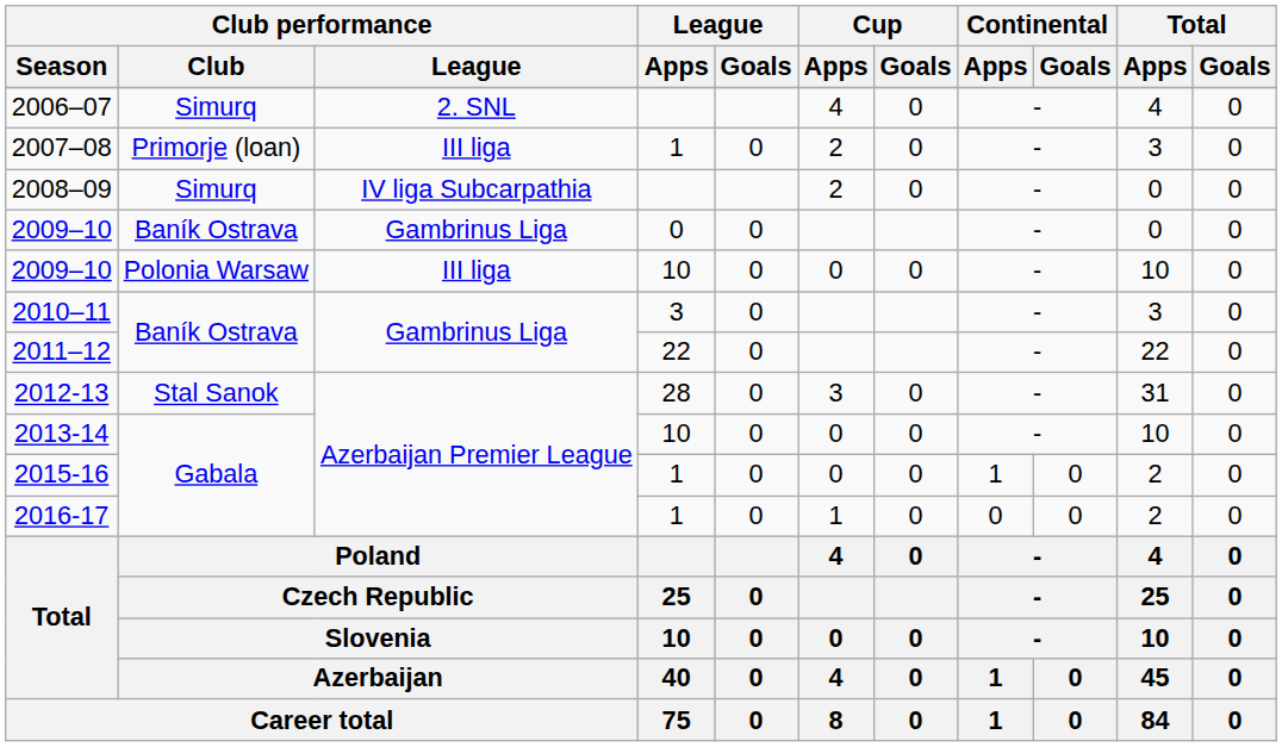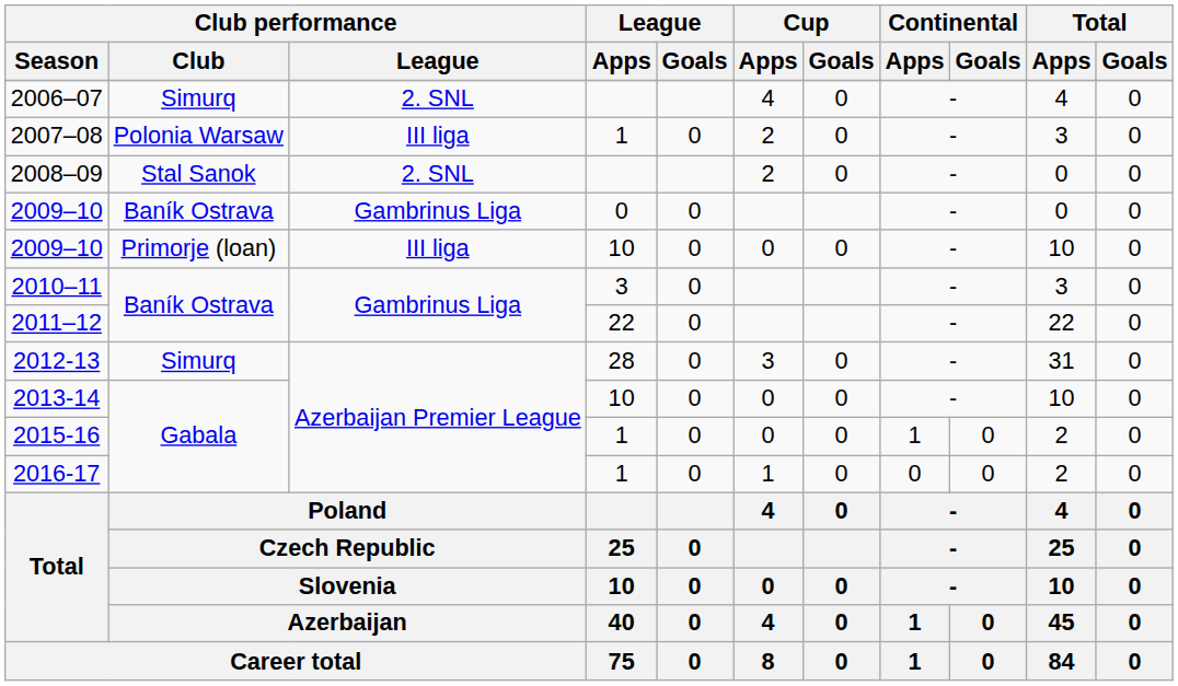 <table class="wikitable" style="text-align:center">
 <tr>
 <th colspan=3>Club performance</th>
 <th colspan=2>League</th>
 <th colspan=2>Cup</th>
 <th colspan=2>Continental</th>
 <th colspan=2>Total</th>
 </tr>
 <tr>
 <th>Season</th>
 <th>Club</th>
 <th>League</th>
 <th>Apps</th>
 <th>Goals</th>
 <th>Apps</th>
 <th>Goals</th>
 <th>Apps</th>
 <th>Goals</th>
 <th>Apps</th>
 <th>Goals</th>
 </tr>
 <tr>
 </tr>
 <tr>
 <td>2006–07</td>
 <td><a href='#'>Simurq</a></td>
 <td><a href='#'>2. SNL</a></td>
 <td></td>
 <td></td>
 <td>4</td>
 <td>0</td>
 <td colspan="2">-</td>
 <td>4</td>
 <td>0</td>
 </tr>
 <tr>
 <td>2007–08</td>
-<td><a href='#'>Primorje</a> (loan)</td>
+<td><a href='#'>Polonia Warsaw</a></td>
 <td><a href='#'>III liga</a></td>
 <td>1</td>
 <td>0</td>
 <td>2</td>
 <td>0</td>
 <td colspan="2">-</td>
 <td>3</td>
 <td>0</td>
 </tr>
 <tr>
 <td>2008–09</td>
-<td><a href='#'>Simurq</a></td>
-<td><a href='#'>IV liga Subcarpathia</a></td>
+<td><a href='#'>Stal Sanok</a></td>
+<td><a href='#'>2. SNL</a></td>
 <td></td>
 <td></td>
 <td>2</td>
 <td>0</td>
 <td colspan="2">-</td>
 <td>0</td>
 <td>0</td>
 </tr>
 <tr>
 <td><a href='#'>2009–10</a></td>
 <td><a href='#'>Baník Ostrava</a></td>
 <td><a href='#'>Gambrinus Liga</a></td>
 <td>0</td>
 <td>0</td>
 <td></td>
 <td></td>
 <td colspan="2">-</td>
 <td>0</td>
 <td>0</td>
 </tr>
 <tr>
 <td><a href='#'>2009–10</a></td>
-<td><a href='#'>Polonia Warsaw</a></td>
+<td><a href='#'>Primorje</a> (loan)</td>
 <td><a href='#'>III liga</a></td>
 <td>10</td>
 <td>0</td>
 <td>0</td>
 <td>0</td>
 <td colspan="2">-</td>
 <td>10</td>
 <td>0</td>
 </tr>
 <tr>
 <td><a href='#'>2010–11</a></td>
 <td rowspan="2"><a href='#'>Baník Ostrava</a></td>
 <td rowspan="2"><a href='#'>Gambrinus Liga</a></td>
 <td>3</td>
 <td>0</td>
 <td></td>
 <td></td>
 <td colspan="2">-</td>
 <td>3</td>
 <td>0</td>
 </tr>
 <tr>
 <td><a href='#'>2011–12</a></td>
 <td>22</td>
 <td>0</td>
 <td></td>
 <td></td>
 <td colspan="2">-</td>
 <td>22</td>
 <td>0</td>
 </tr>
 <tr>
 <td><a href='#'>2012-13</a></td>
-<td><a href='#'>Stal Sanok</a></td>
+<td><a href='#'>Simurq</a></td>
 <td rowspan="4"><a href='#'>Azerbaijan Premier League</a></td>
 <td>28</td>
 <td>0</td>
 <td>3</td>
 <td>0</td>
 <td colspan="2">-</td>
 <td>31</td>
 <td>0</td>
 </tr>
 <tr>
 <td><a href='#'>2013-14</a></td>
 <td rowspan="3"><a href='#'>Gabala</a></td>
 <td>10</td>
 <td>0</td>
 <td>0</td>
 <td>0</td>
 <td colspan="2">-</td>
 <td>10</td>
 <td>0</td>
 </tr>
 <tr>
 <td><a href='#'>2015-16</a></td>
 <td>1</td>
 <td>0</td>
 <td>0</td>
 <td>0</td>
 <td>1</td>
 <td>0</td>
 <td>2</td>
 <td>0</td>
 </tr>
 <tr>
 <td><a href='#'>2016-17</a></td>
 <td>1</td>
 <td>0</td>
 <td>1</td>
 <td>0</td>
 <td>0</td>
 <td>0</td>
 <td>2</td>
 <td>0</td>
 </tr>
 <tr>
 <th rowspan=4>Total</th>
 <th colspan=2>Poland</th>
 <th></th>
 <th></th>
 <th>4</th>
 <th>0</th>
 <th colspan="2">-</th>
 <th>4</th>
 <th>0</th>
 </tr>
 <tr>
 <th colspan=2>Czech Republic</th>
 <th>25</th>
 <th>0</th>
 <th></th>
 <th></th>
 <th colspan="2">-</th>
 <th>25</th>
 <th>0</th>
 </tr>
 <tr>
 <th colspan=2>Slovenia</th>
 <th>10</th>
 <th>0</th>
 <th>0</th>
 <th>0</th>
 <th colspan="2">-</th>
 <th>10</th>
 <th>0</th>
 </tr>
 <tr>
 <th colspan=2>Azerbaijan</th>
 <th>40</th>
 <th>0</th>
 <th>4</th>
 <th>0</th>
 <th>1</th>
 <th>0</th>
 <th>45</th>
 <th>0</th>
 </tr>
 <tr>
 <th colspan=3>Career total</th>
 <th>75</th>
 <th>0</th>
 <th>8</th>
 <th>0</th>
 <th>1</th>
 <th>0</th>
 <th>84</th>
 <th>0</th>
 </tr>
 </table>
